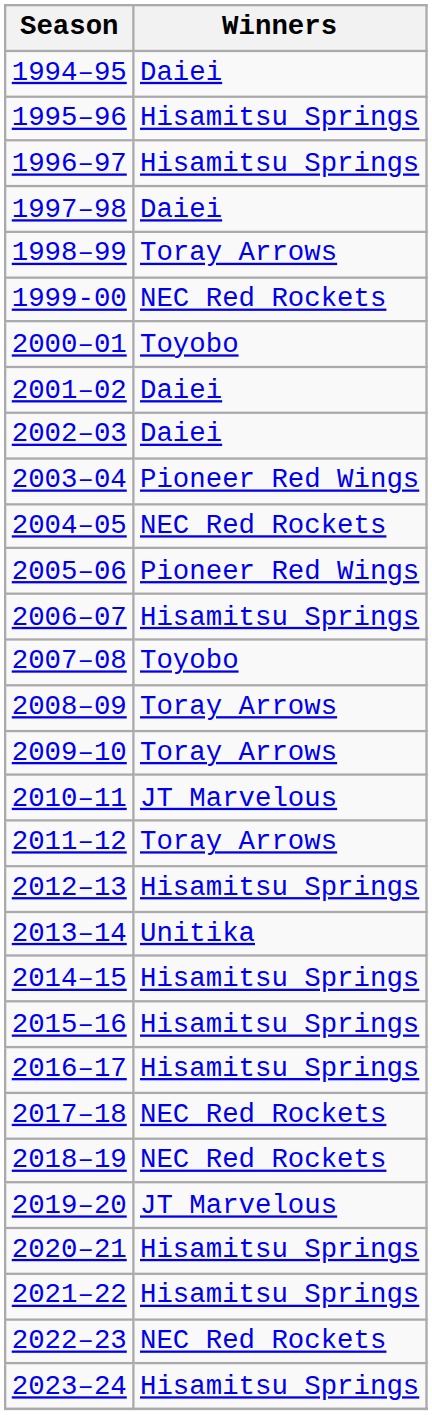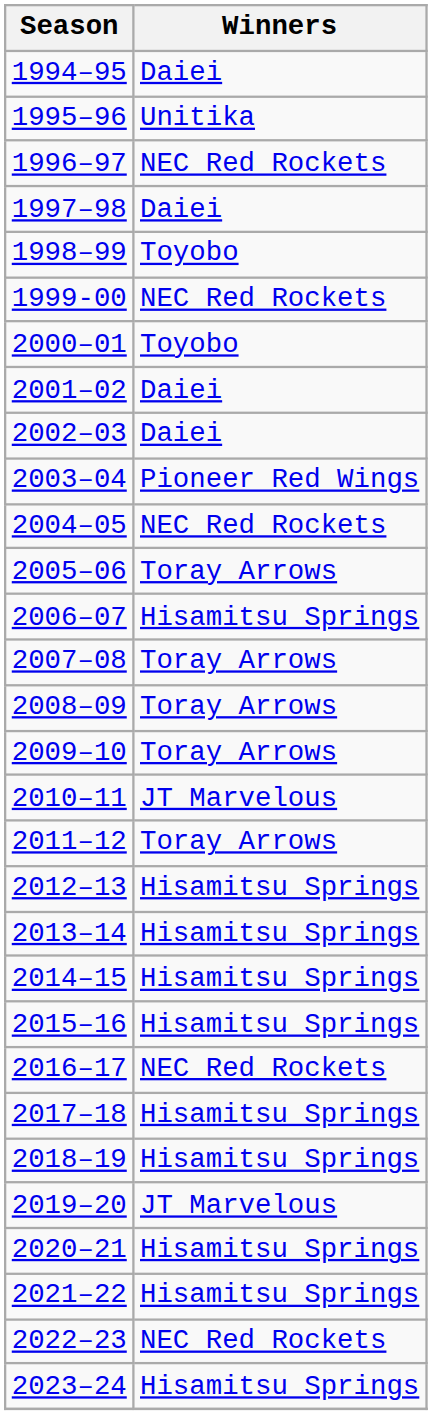 <table class="wikitable" style="font-size:92%;">
 <tr>
 <th>Season</th>
 <th>Winners</th>
 </tr>
 <tr>
 <td><a href='#'>1994–95</a></td>
 <td><a href='#'>Daiei</a></td>
 </tr>
 <tr>
 <td><a href='#'>1995–96</a></td>
-<td><a href='#'>Hisamitsu Springs</a></td>
+<td><a href='#'>Unitika</a></td>
 </tr>
 <tr>
 <td><a href='#'>1996–97</a></td>
-<td><a href='#'>Hisamitsu Springs</a></td>
+<td><a href='#'>NEC Red Rockets</a></td>
 </tr>
 <tr>
 <td><a href='#'>1997–98</a></td>
 <td><a href='#'>Daiei</a></td>
 </tr>
 <tr>
 <td><a href='#'>1998–99</a></td>
-<td><a href='#'>Toray Arrows</a></td>
+<td><a href='#'>Toyobo</a></td>
 </tr>
 <tr>
 <td><a href='#'>1999-00</a></td>
 <td><a href='#'>NEC Red Rockets</a></td>
 </tr>
 <tr>
 <td><a href='#'>2000–01</a></td>
 <td><a href='#'>Toyobo</a></td>
 </tr>
 <tr>
 <td><a href='#'>2001–02</a></td>
 <td><a href='#'>Daiei</a></td>
 </tr>
 <tr>
 <td><a href='#'>2002–03</a></td>
 <td><a href='#'>Daiei</a></td>
 </tr>
 <tr>
 <td><a href='#'>2003–04</a></td>
 <td><a href='#'>Pioneer Red Wings</a></td>
 </tr>
 <tr>
 <td><a href='#'>2004–05</a></td>
 <td><a href='#'>NEC Red Rockets</a></td>
 </tr>
 <tr>
 <td><a href='#'>2005–06</a></td>
-<td><a href='#'>Pioneer Red Wings</a></td>
+<td><a href='#'>Toray Arrows</a></td>
 </tr>
 <tr>
 <td><a href='#'>2006–07</a></td>
 <td><a href='#'>Hisamitsu Springs</a></td>
 </tr>
 <tr>
 <td><a href='#'>2007–08</a></td>
-<td><a href='#'>Toyobo</a></td>
+<td><a href='#'>Toray Arrows</a></td>
 </tr>
 <tr>
 <td><a href='#'>2008–09</a></td>
 <td><a href='#'>Toray Arrows</a></td>
 </tr>
 <tr>
 <td><a href='#'>2009–10</a></td>
 <td><a href='#'>Toray Arrows</a></td>
 </tr>
 <tr>
 <td><a href='#'>2010–11</a></td>
 <td><a href='#'>JT Marvelous</a></td>
 </tr>
 <tr>
 <td><a href='#'>2011–12</a></td>
 <td><a href='#'>Toray Arrows</a></td>
 </tr>
 <tr>
 <td><a href='#'>2012–13</a></td>
 <td><a href='#'>Hisamitsu Springs</a></td>
 </tr>
 <tr>
 <td><a href='#'>2013–14</a></td>
-<td><a href='#'>Unitika</a></td>
+<td><a href='#'>Hisamitsu Springs</a></td>
 </tr>
 <tr>
 <td><a href='#'>2014–15</a></td>
 <td><a href='#'>Hisamitsu Springs</a></td>
 </tr>
 <tr>
 <td><a href='#'>2015–16</a></td>
 <td><a href='#'>Hisamitsu Springs</a></td>
 </tr>
 <tr>
 <td><a href='#'>2016–17</a></td>
+<td><a href='#'>NEC Red Rockets</a></td>
+</tr>
+<tr>
+<td><a href='#'>2017–18</a></td>
 <td><a href='#'>Hisamitsu Springs</a></td>
 </tr>
 <tr>
-<td><a href='#'>2017–18</a></td>
-<td><a href='#'>NEC Red Rockets</a></td>
-</tr>
-<tr>
 <td><a href='#'>2018–19</a></td>
-<td><a href='#'>NEC Red Rockets</a></td>
+<td><a href='#'>Hisamitsu Springs</a></td>
 </tr>
 <tr>
 <td><a href='#'>2019–20</a></td>
 <td><a href='#'>JT Marvelous</a></td>
 </tr>
 <tr>
 <td><a href='#'>2020–21</a></td>
 <td><a href='#'>Hisamitsu Springs</a></td>
 </tr>
 <tr>
 <td><a href='#'>2021–22</a></td>
 <td><a href='#'>Hisamitsu Springs</a></td>
 </tr>
 <tr>
 <td><a href='#'>2022–23</a></td>
 <td><a href='#'>NEC Red Rockets</a></td>
 </tr>
 <tr>
 <td><a href='#'>2023–24</a></td>
 <td><a href='#'>Hisamitsu Springs</a></td>
 </tr>
 <tr>
 </tr>
 </table>
